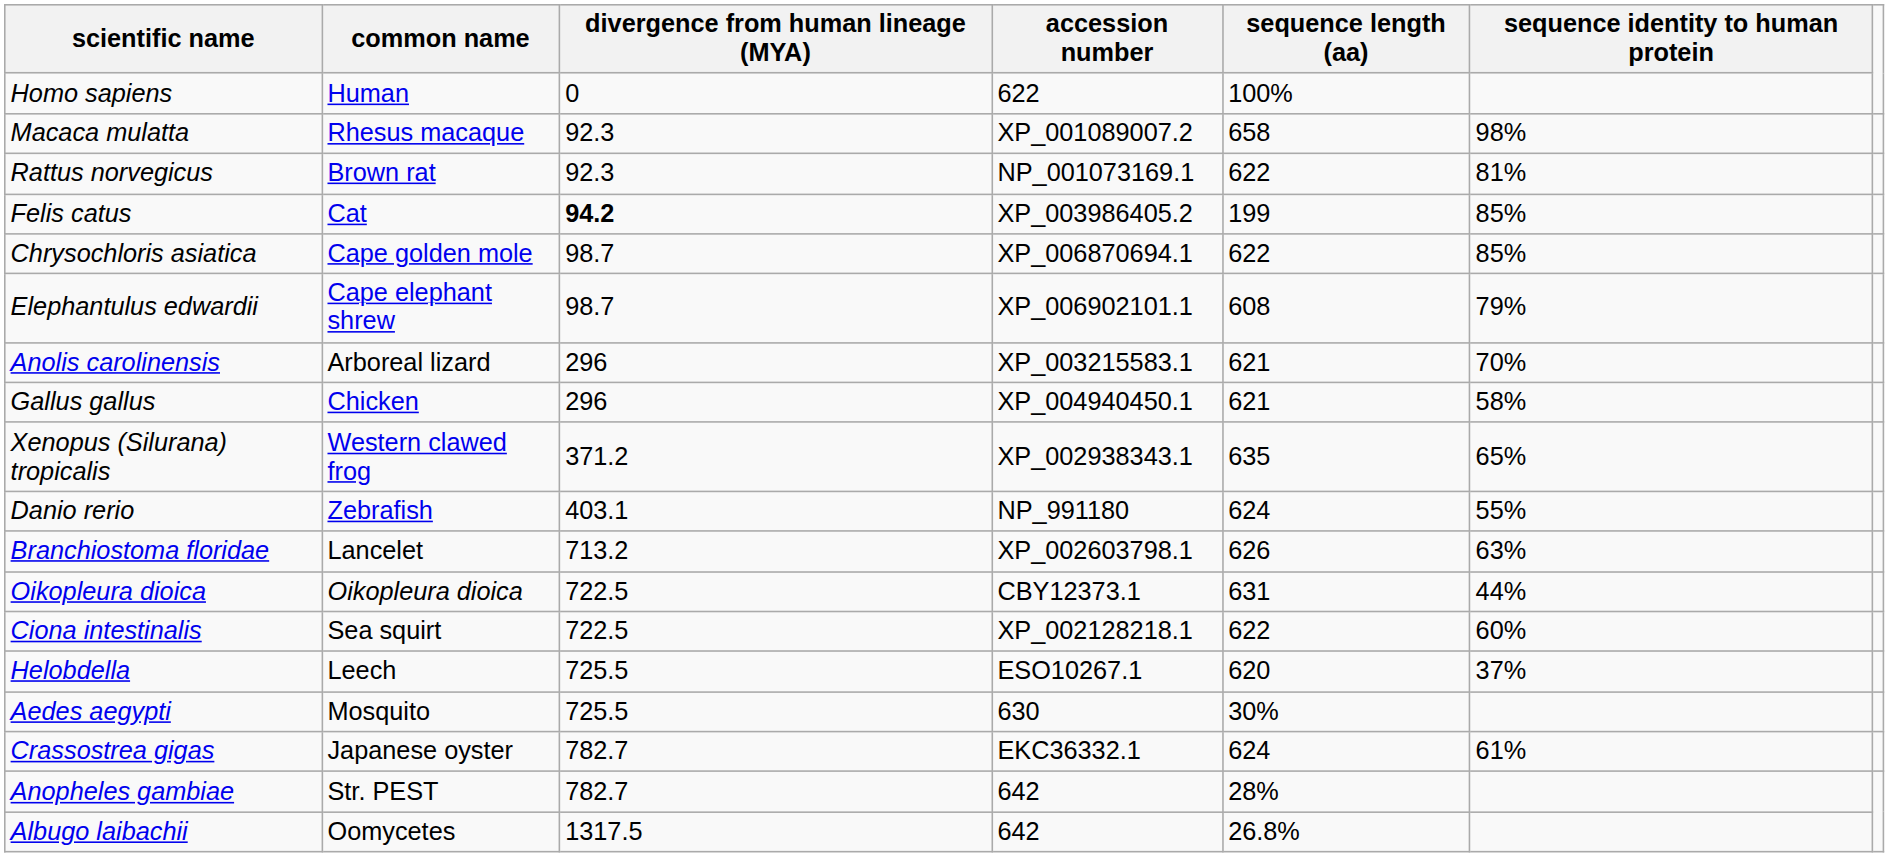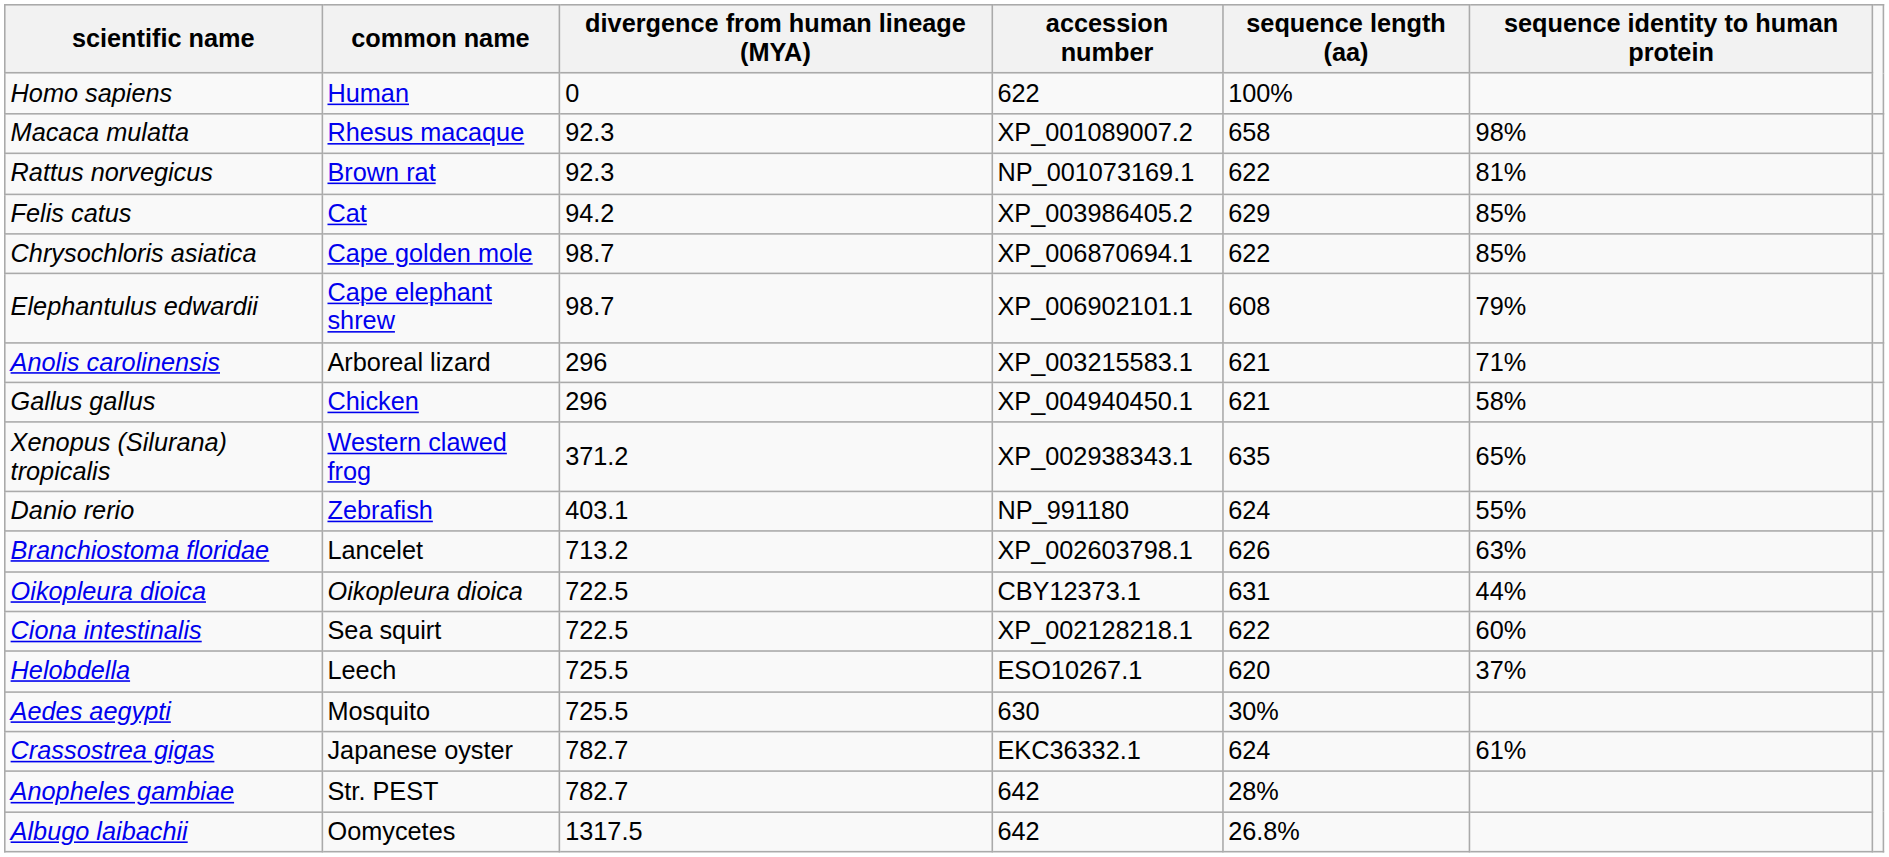 <table class="wikitable" style="width: 60%;">
 <tr>
 <th>scientific name</th>
 <th>common name</th>
 <th>divergence from human lineage (MYA)</th>
 <th>accession number</th>
 <th>sequence length (aa)</th>
 <th>sequence identity to human protein</th>
 </tr>
 <tr>
 <td><em>Homo sapiens</em></td>
 <td><a href='#'>Human</a></td>
 <td>0</td>
 <td NP_001026913.1>622</td>
 <td>100%</td>
 <td></td>
 </tr>
 <tr>
 <td><em>Macaca mulatta</em></td>
 <td><a href='#'>Rhesus macaque</a></td>
 <td>92.3</td>
 <td>XP_001089007.2</td>
 <td>658</td>
 <td>98%</td>
 <td></td>
 </tr>
 <tr>
 <td><em>Rattus norvegicus</em></td>
 <td><a href='#'>Brown rat</a></td>
 <td>92.3</td>
 <td>NP_001073169.1</td>
 <td>622</td>
 <td>81%</td>
 <td></td>
 </tr>
 <tr>
 <td><em>Felis catus</em></td>
 <td><a href='#'>Cat</a></td>
-<td><strong>94.2</strong></td>
+<td>94.2</td>
 <td>XP_003986405.2</td>
-<td>199</td>
+<td>629</td>
 <td>85%</td>
 <td></td>
 </tr>
 <tr>
 <td><em>Chrysochloris asiatica</em></td>
 <td><a href='#'>Cape golden mole</a></td>
 <td>98.7</td>
 <td>XP_006870694.1</td>
 <td>622</td>
 <td>85%</td>
 <td></td>
 </tr>
 <tr>
 <td><em>Elephantulus edwardii</em></td>
 <td><a href='#'>Cape elephant shrew</a></td>
 <td>98.7</td>
 <td>XP_006902101.1</td>
 <td>608</td>
 <td>79%</td>
 <td></td>
 </tr>
 <tr>
 <td><em><a href='#'>Anolis carolinensis</a></em></td>
 <td>Arboreal lizard</td>
 <td>296</td>
 <td>XP_003215583.1</td>
 <td>621</td>
-<td>70%</td>
+<td>71%</td>
 <td></td>
 </tr>
 <tr>
 <td><em>Gallus gallus</em></td>
 <td><a href='#'>Chicken</a></td>
 <td>296</td>
 <td>XP_004940450.1</td>
 <td>621</td>
 <td>58%</td>
 <td></td>
 </tr>
 <tr>
 <td><em>Xenopus (Silurana) tropicalis</em></td>
 <td><a href='#'>Western clawed frog</a></td>
 <td>371.2</td>
 <td>XP_002938343.1</td>
 <td>635</td>
 <td>65%</td>
 <td></td>
 </tr>
 <tr>
 <td><em>Danio rerio</em></td>
 <td><a href='#'>Zebrafish</a></td>
 <td>403.1</td>
 <td>NP_991180</td>
 <td>624</td>
 <td>55%</td>
 <td></td>
 </tr>
 <tr>
 <td><em><a href='#'>Branchiostoma floridae</a></em></td>
 <td>Lancelet</td>
 <td>713.2</td>
 <td>XP_002603798.1</td>
 <td>626</td>
 <td>63%</td>
 <td></td>
 </tr>
 <tr>
 <td><em><a href='#'>Oikopleura dioica</a></em></td>
 <td><em>Oikopleura dioica</em></td>
 <td>722.5</td>
 <td>CBY12373.1</td>
 <td>631</td>
 <td>44%</td>
 <td></td>
 </tr>
 <tr>
 <td><em><a href='#'>Ciona intestinalis</a></em></td>
 <td>Sea squirt</td>
 <td>722.5</td>
 <td>XP_002128218.1</td>
 <td>622</td>
 <td>60%</td>
 <td></td>
 </tr>
 <tr>
 <td><em><a href='#'>Helobdella</a></em></td>
 <td>Leech</td>
 <td>725.5</td>
 <td>ESO10267.1</td>
 <td>620</td>
 <td>37%</td>
 <td></td>
 </tr>
 <tr>
 <td><em><a href='#'>Aedes aegypti</a></em></td>
 <td>Mosquito</td>
 <td>725.5</td>
 <td XP_001659130.1>630</td>
 <td>30%</td>
 <td></td>
 </tr>
 <tr>
 <td><em><a href='#'>Crassostrea gigas</a></em></td>
 <td>Japanese oyster</td>
 <td>782.7</td>
 <td>EKC36332.1</td>
 <td>624</td>
 <td>61%</td>
 <td></td>
 </tr>
 <tr>
 <td><em><a href='#'>Anopheles gambiae</a></em></td>
 <td>Str. PEST</td>
 <td>782.7</td>
 <td XP_001689194.1>642</td>
 <td>28%</td>
 <td></td>
 </tr>
 <tr>
 <td><em><a href='#'>Albugo laibachii</a></em></td>
 <td>Oomycetes</td>
 <td>1317.5</td>
 <td CCA20014.1>642</td>
 <td>26.8%</td>
 <td></td>
 </tr>
 </table>
